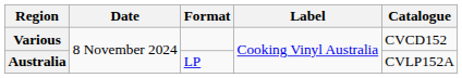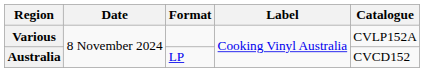 <table class="wikitable plainrowheaders">
 <tr>
 <th scope="col">Region</th>
 <th scope="col">Date</th>
 <th scope="col">Format</th>
 <th scope="col">Label</th>
 <th scope="col">Catalogue</th>
 </tr>
 <tr>
 <th scope="row">Various</th>
 <td rowspan="3">8 November 2024</td>
 <td></td>
 <td rowspan="2"><a href='#'>Cooking Vinyl Australia</a></td>
-<td>CVCD152</td>
+<td>CVLP152A</td>
 </tr>
 <tr>
 <th scope="row">Australia</th>
 <td><a href='#'>LP</a></td>
-<td>CVLP152A</td>
+<td>CVCD152</td>
 </tr>
 </table>
